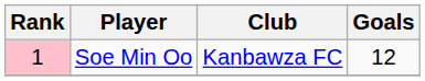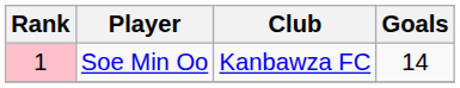 <table class="wikitable" style="text-align:center">
 <tr>
 <th>Rank</th>
 <th>Player</th>
 <th>Club</th>
 <th>Goals</th>
 </tr>
 <tr>
 <td style="background: pink;">1</td>
 <td align="left"> <a href='#'>Soe Min Oo</a></td>
 <td align="left"><a href='#'>Kanbawza FC</a></td>
-<td>12</td>
+<td>14</td>
 </tr>
 <tr>
 </tr>
 </table>
